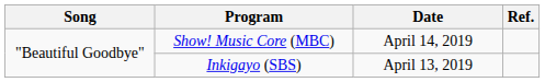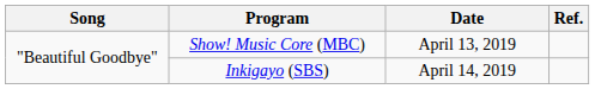 <table class="wikitable" style="text-align:center;">
 <tr>
 <th style="width:150px;">Song</th>
 <th style="width:200px;">Program</th>
 <th style="width:150px;">Date</th>
 <th style="width:30px;">Ref.</th>
 </tr>
 <tr>
 <td rowspan="2">"Beautiful Goodbye"</td>
 <td rowspan="1"><em><a href='#'>Show! Music Core</a></em> (<a href='#'>MBC</a>)</td>
-<td>April 14, 2019</td>
+<td>April 13, 2019</td>
 <td></td>
 </tr>
 <tr>
 <td rowspan="1"><em><a href='#'>Inkigayo</a></em> (<a href='#'>SBS</a>)</td>
-<td>April 13, 2019</td>
+<td>April 14, 2019</td>
 <td></td>
 </tr>
 </table>
